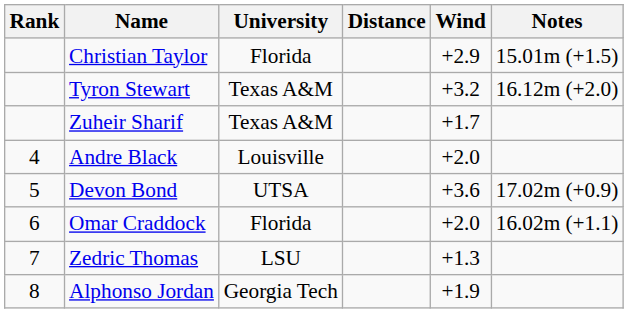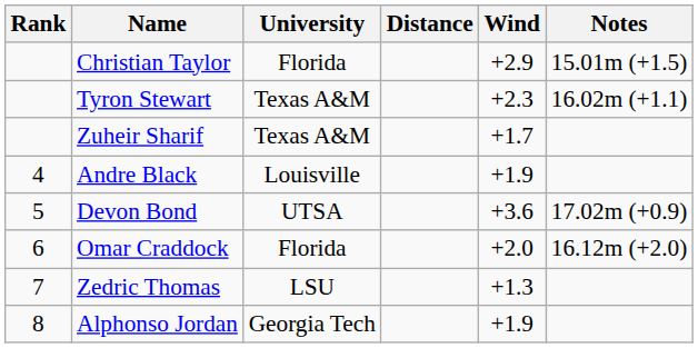 <table class="wikitable sortable" style="text-align:center">
 <tr>
 <th>Rank</th>
 <th>Name</th>
 <th>University</th>
 <th>Distance</th>
 <th>Wind</th>
 <th>Notes</th>
 </tr>
 <tr>
 <td></td>
 <td align=left><a href='#'>Christian Taylor</a></td>
 <td>Florida</td>
 <td></td>
 <td>+2.9</td>
 <td>15.01m (+1.5)</td>
 </tr>
 <tr>
 <td></td>
 <td align=left><a href='#'>Tyron Stewart</a></td>
 <td>Texas A&M</td>
 <td></td>
-<td>+3.2</td>
-<td>16.12m (+2.0)</td>
+<td>+2.3</td>
+<td>16.02m (+1.1)</td>
 </tr>
 <tr>
 <td></td>
 <td align=left><a href='#'>Zuheir Sharif</a></td>
 <td>Texas A&M</td>
 <td></td>
 <td>+1.7</td>
 <td></td>
 </tr>
 <tr>
 <td>4</td>
 <td align=left><a href='#'>Andre Black</a></td>
 <td>Louisville</td>
 <td></td>
-<td>+2.0</td>
+<td>+1.9</td>
 <td></td>
 </tr>
 <tr>
 <td>5</td>
 <td align=left><a href='#'>Devon Bond</a></td>
 <td>UTSA</td>
 <td></td>
 <td>+3.6</td>
 <td>17.02m (+0.9)</td>
 </tr>
 <tr>
 <td>6</td>
 <td align=left><a href='#'>Omar Craddock</a></td>
 <td>Florida</td>
 <td></td>
 <td>+2.0</td>
-<td>16.02m (+1.1)</td>
+<td>16.12m (+2.0)</td>
 </tr>
 <tr>
 <td>7</td>
 <td align=left><a href='#'>Zedric Thomas</a></td>
 <td>LSU</td>
 <td></td>
 <td>+1.3</td>
 <td></td>
 </tr>
 <tr>
 <td>8</td>
 <td align=left><a href='#'>Alphonso Jordan</a></td>
 <td>Georgia Tech</td>
 <td></td>
 <td>+1.9</td>
 <td></td>
 </tr>
 </table>
